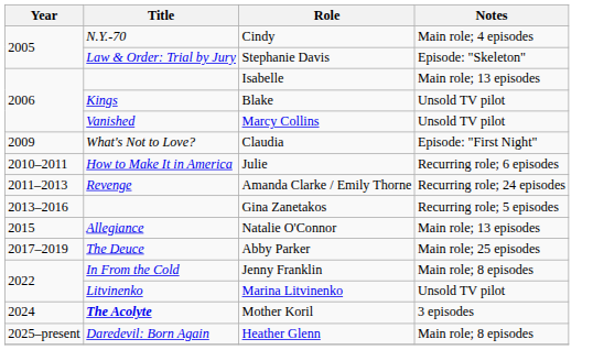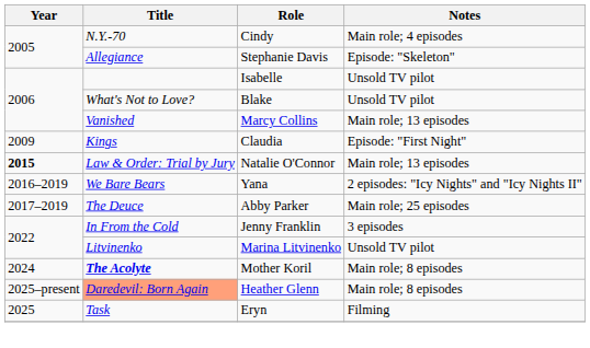 <table class="wikitable sortable">
 <tr>
 <th>Year</th>
 <th>Title</th>
 <th>Role</th>
 <th class="unsortable">Notes</th>
 </tr>
 <tr>
 <td rowspan="2">2005</td>
 <td><em>N.Y.-70</em></td>
 <td>Cindy</td>
 <td>Main role; 4 episodes</td>
 </tr>
 <tr>
-<td><em><a href='#'>Law & Order: Trial by Jury</a></em></td>
+<td><em><a href='#'>Allegiance</a></em></td>
 <td>Stephanie Davis</td>
 <td>Episode: "Skeleton"</td>
 </tr>
 <tr>
 <td rowspan="3">2006</td>
 <td><em></em></td>
 <td>Isabelle</td>
-<td>Main role; 13 episodes</td>
+<td>Unsold TV pilot</td>
 </tr>
 <tr>
-<td><em><a href='#'>Kings</a></em></td>
+<td><em>What's Not to Love?</em></td>
 <td>Blake</td>
 <td>Unsold TV pilot</td>
 </tr>
 <tr>
 <td><em><a href='#'>Vanished</a></em></td>
 <td><a href='#'>Marcy Collins</a></td>
-<td>Unsold TV pilot</td>
+<td>Main role; 13 episodes</td>
 </tr>
 <tr>
 <td>2009</td>
-<td><em>What's Not to Love?</em></td>
+<td><em><a href='#'>Kings</a></em></td>
 <td>Claudia</td>
 <td>Episode: "First Night"</td>
 </tr>
 <tr>
-<td>2010–2011</td>
-<td><em><a href='#'>How to Make It in America</a></em></td>
-<td>Julie</td>
-<td>Recurring role; 6 episodes</td>
+<td><strong>2015</strong></td>
+<td><em><a href='#'>Law & Order: Trial by Jury</a></em></td>
+<td>Natalie O'Connor</td>
+<td>Main role; 13 episodes</td>
 </tr>
 <tr>
-<td>2011–2013</td>
-<td><em><a href='#'>Revenge</a></em></td>
-<td>Amanda Clarke / Emily Thorne</td>
-<td>Recurring role; 24 episodes</td>
-</tr>
-<tr>
-<td>2013–2016</td>
-<td><em></em></td>
-<td>Gina Zanetakos</td>
-<td>Recurring role; 5 episodes</td>
-</tr>
-<tr>
-<td>2015</td>
-<td><em><a href='#'>Allegiance</a></em></td>
-<td>Natalie O'Connor</td>
-<td>Main role; 13 episodes</td>
+<td>2016–2019</td>
+<td><em><a href='#'>We Bare Bears</a></em></td>
+<td>Yana</td>
+<td>2 episodes: "Icy Nights" and "Icy Nights II"</td>
 </tr>
 <tr>
 <td>2017–2019</td>
 <td><em><a href='#'>The Deuce</a></em></td>
 <td>Abby Parker</td>
 <td>Main role; 25 episodes</td>
 </tr>
 <tr>
 <td rowspan="2">2022</td>
 <td><em><a href='#'>In From the Cold</a></em></td>
 <td>Jenny Franklin</td>
-<td>Main role; 8 episodes</td>
+<td>3 episodes</td>
 </tr>
 <tr>
 <td><em><a href='#'>Litvinenko</a></em></td>
 <td><a href='#'>Marina Litvinenko</a></td>
 <td>Unsold TV pilot</td>
 </tr>
 <tr>
 <td>2024</td>
 <td><strong><em><a href='#'>The Acolyte</a></em></strong></td>
 <td>Mother Koril</td>
-<td>3 episodes</td>
+<td>Main role; 8 episodes</td>
 </tr>
 <tr>
 <td>2025–present</td>
-<td><em><a href='#'>Daredevil: Born Again</a></em></td>
+<td style="background: lightsalmon;"><em><a href='#'>Daredevil: Born Again</a></em></td>
 <td><a href='#'>Heather Glenn</a></td>
 <td>Main role; 8 episodes</td>
 </tr>
 <tr>
+<td>2025</td>
+<td><em><a href='#'>Task</a></em></td>
+<td>Eryn</td>
+<td>Filming</td>
+</tr>
+<tr>
 </tr>
 </table>
